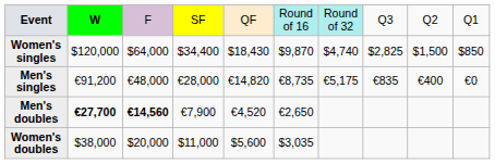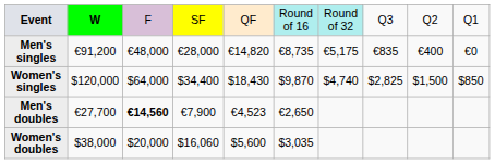 <table class=wikitable style=font-size:90%;text-align:center>
 <tr>
 <td width=130 bgcolor=dfe2e9><strong>Event</strong></td>
 <td width=80 bgcolor=lime><strong>W</strong></td>
 <td width=85 bgcolor=thistle>F</td>
 <td width=85 bgcolor=ffff00>SF</td>
 <td width=85 bgcolor=ffebcd>QF</td>
 <td width=85 bgcolor=afeeee>Round of 16</td>
 <td width=85 bgcolor=afeeee>Round of 32</td>
 <td width=85>Q3</td>
 <td width=85>Q2</td>
 <td width=85>Q1</td>
 </tr>
 <tr>
+<th style=background:#ededed>Men's singles</th>
+<td>€91,200</td>
+<td>€48,000</td>
+<td>€28,000</td>
+<td>€14,820</td>
+<td>€8,735</td>
+<td>€5,175</td>
+<td>€835</td>
+<td>€400</td>
+<td>€0</td>
+</tr>
+<tr>
 <th style=background:#ededed>Women's singles</th>
 <td>$120,000</td>
 <td>$64,000</td>
 <td>$34,400</td>
 <td>$18,430</td>
 <td>$9,870</td>
 <td>$4,740</td>
 <td>$2,825</td>
 <td>$1,500</td>
 <td>$850</td>
 </tr>
 <tr>
-<th style=background:#ededed>Men's singles</th>
-<td>€91,200</td>
-<td>€48,000</td>
-<td>€28,000</td>
-<td>€14,820</td>
-<td>€8,735</td>
-<td>€5,175</td>
-<td>€835</td>
-<td>€400</td>
-<td>€0</td>
-</tr>
-<tr>
 <th style=background:#ededed>Men's doubles</th>
-<td><strong>€27,700</strong></td>
+<td>€27,700</td>
 <td><strong>€14,560</strong></td>
 <td>€7,900</td>
-<td>€4,520</td>
+<td>€4,523</td>
 <td>€2,650</td>
 <td></td>
 <td></td>
 <td></td>
 <td></td>
 </tr>
 <tr>
 <th style=background:#ededed>Women's doubles</th>
 <td>$38,000</td>
 <td>$20,000</td>
-<td>$11,000</td>
+<td>$16,060</td>
 <td>$5,600</td>
 <td>$3,035</td>
 <td></td>
 <td></td>
 <td></td>
 <td></td>
 </tr>
 </table>
